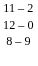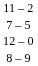 <table style="text-align:center">
 <tr>
 <th width=200></th>
 <th width=100></th>
 <th width=200></th>
 </tr>
 <tr>
 <td align=right><strong></strong></td>
 <td>11 – 2</td>
 <td align=left></td>
 </tr>
 <tr>
 <td align=right><strong></strong></td>
+<td>7 – 5</td>
+<td align=left></td>
+</tr>
+<tr>
+<td align=right><strong></strong></td>
 <td>12 – 0</td>
 <td align=left></td>
 </tr>
 <tr>
 <td align=right></td>
 <td>8 – 9</td>
 <td align=left><strong></strong></td>
 </tr>
 </table>
